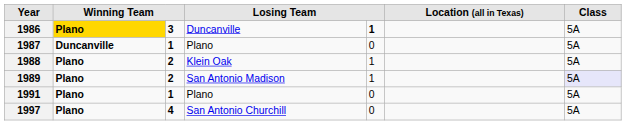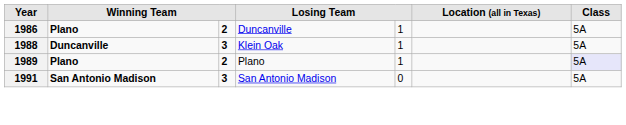 <table class="wikitable" style="width:60%;">
 <tr>
 <th style="text-align:center; background:#e5e5e5;"><strong>Year</strong></th>
 <th colspan="2"  style="text-align:center; background:#e5e5e5;"><strong>Winning Team</strong></th>
 <th colspan="2"  style="text-align:center; background:#e5e5e5;"><strong>Losing Team</strong></th>
 <th style="text-align:center; background:#e5e5e5;"><strong>Location</strong> <small>(all in Texas)</small></th>
 <th style="text-align:center; background:#e5e5e5;"><strong>Class</strong></th>
 </tr>
 <tr>
 <th>1986</th>
-<td style="background: gold;"><strong>Plano</strong></td>
-<td><strong>3</strong></td>
+<td><strong>Plano</strong></td>
+<td><strong>2</strong></td>
 <td><a href='#'>Duncanville</a></td>
-<td><strong>1</strong></td>
-<td></td>
-<td>5A</td>
-</tr>
-<tr>
-<th>1987</th>
-<td><strong>Duncanville</strong></td>
-<td><strong>1</strong></td>
-<td>Plano</td>
-<td>0</td>
+<td>1</td>
 <td></td>
 <td>5A</td>
 </tr>
 <tr>
 <th>1988</th>
-<td><strong>Plano</strong></td>
-<td><strong>2</strong></td>
+<td><strong>Duncanville</strong></td>
+<td><strong>3</strong></td>
 <td><a href='#'>Klein Oak</a></td>
 <td>1</td>
 <td></td>
 <td>5A</td>
 </tr>
 <tr>
 <th>1989</th>
 <td><strong>Plano</strong></td>
 <td><strong>2</strong></td>
-<td><a href='#'>San Antonio Madison</a></td>
+<td>Plano</td>
 <td>1</td>
 <td></td>
 <td style="background: lavender;">5A</td>
 </tr>
 <tr>
 <th>1991</th>
-<td><strong>Plano</strong></td>
-<td><strong>1</strong></td>
-<td>Plano</td>
-<td>0</td>
-<td></td>
-<td>5A</td>
-</tr>
-<tr>
-<th>1997</th>
-<td><strong>Plano</strong></td>
-<td><strong>4</strong></td>
-<td><a href='#'>San Antonio Churchill</a></td>
+<td><strong>San Antonio Madison</strong></td>
+<td><strong>3</strong></td>
+<td><a href='#'>San Antonio Madison</a></td>
 <td>0</td>
 <td></td>
 <td>5A</td>
 </tr>
 </table>
